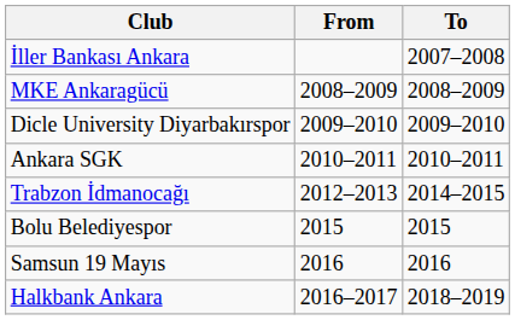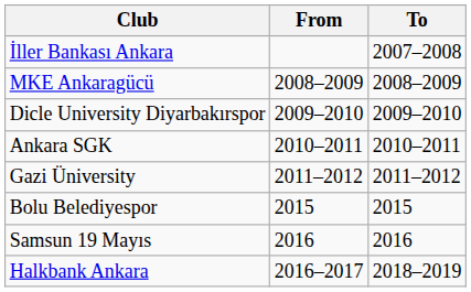 <table class="wikitable">
 <tr>
 <th>Club</th>
 <th>From</th>
 <th>To</th>
 </tr>
 <tr>
 <td> <a href='#'>İller Bankası Ankara</a></td>
 <td></td>
 <td>2007–2008</td>
 </tr>
 <tr>
 <td> <a href='#'>MKE Ankaragücü</a></td>
 <td>2008–2009</td>
 <td>2008–2009</td>
 </tr>
 <tr>
 <td> Dicle University Diyarbakırspor </td>
 <td>2009–2010</td>
 <td>2009–2010</td>
 </tr>
 <tr>
 <td> Ankara SGK</td>
 <td>2010–2011</td>
 <td>2010–2011</td>
 </tr>
 <tr>
-<td> <a href='#'>Trabzon İdmanocağı</a></td>
-<td>2012–2013</td>
-<td>2014–2015</td>
+<td> Gazi Üniversity </td>
+<td>2011–2012</td>
+<td>2011–2012</td>
 </tr>
 <tr>
 <td> Bolu Belediyespor </td>
 <td>2015</td>
 <td>2015</td>
 </tr>
 <tr>
 <td> Samsun 19 Mayıs </td>
 <td>2016</td>
 <td>2016</td>
 </tr>
 <tr>
 <td> <a href='#'>Halkbank Ankara</a></td>
 <td>2016–2017</td>
 <td>2018–2019</td>
 </tr>
 </table>
